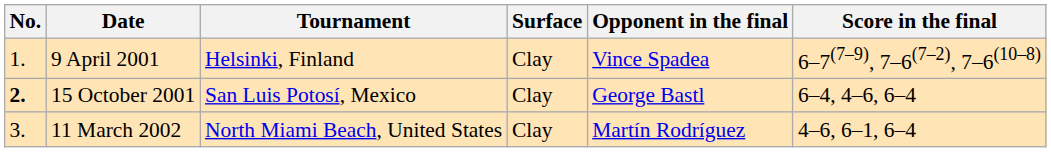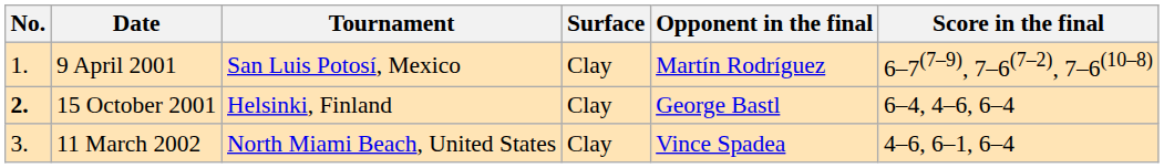 <table class="wikitable">
 <tr>
 <th>No.</th>
 <th>Date</th>
 <th>Tournament</th>
 <th>Surface</th>
 <th>Opponent in the final</th>
 <th>Score in the final</th>
 </tr>
 <tr bgcolor="moccasin">
 <td>1.</td>
 <td>9 April 2001</td>
-<td><a href='#'>Helsinki</a>, Finland</td>
+<td><a href='#'>San Luis Potosí</a>, Mexico</td>
 <td>Clay</td>
-<td> <a href='#'>Vince Spadea</a></td>
+<td> <a href='#'>Martín Rodríguez</a></td>
 <td>6–7<sup>(7–9)</sup>, 7–6<sup>(7–2)</sup>, 7–6<sup>(10–8)</sup></td>
 </tr>
 <tr bgcolor="moccasin">
 <td><strong>2.</strong></td>
 <td>15 October 2001</td>
-<td><a href='#'>San Luis Potosí</a>, Mexico</td>
+<td><a href='#'>Helsinki</a>, Finland</td>
 <td>Clay</td>
 <td> <a href='#'>George Bastl</a></td>
 <td>6–4, 4–6, 6–4</td>
 </tr>
 <tr bgcolor="moccasin">
 <td>3.</td>
 <td>11 March 2002</td>
 <td><a href='#'>North Miami Beach</a>, United States</td>
 <td>Clay</td>
-<td> <a href='#'>Martín Rodríguez</a></td>
+<td> <a href='#'>Vince Spadea</a></td>
 <td>4–6, 6–1, 6–4</td>
 </tr>
 </table>
